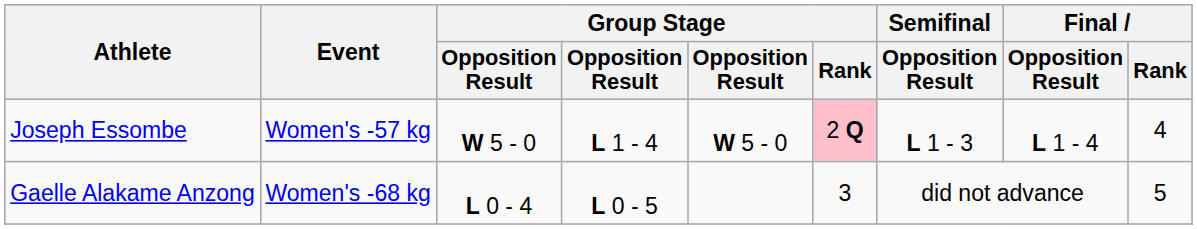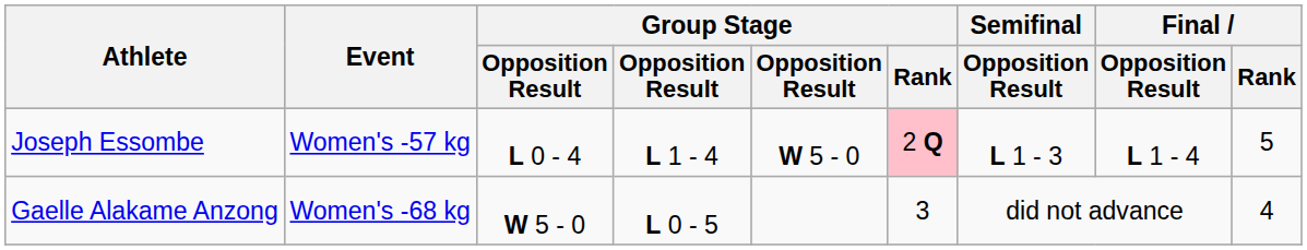 <table class="wikitable" style="font-size:90%;">
 <tr>
 <th rowspan=2>Athlete</th>
 <th rowspan=2>Event</th>
 <th colspan=4>Group Stage</th>
 <th>Semifinal</th>
 <th colspan=2>Final / </th>
 </tr>
 <tr style="font-size: 95%">
 <th>Opposition<br>Result</th>
 <th>Opposition<br>Result</th>
 <th>Opposition<br>Result</th>
 <th>Rank</th>
 <th>Opposition<br>Result</th>
 <th>Opposition<br>Result</th>
 <th>Rank</th>
 </tr>
 <tr align=center>
 <td align=left><a href='#'>Joseph Essombe</a></td>
 <td align=left><a href='#'>Women's -57 kg</a></td>
-<td><br><strong>W</strong> 5 - 0</td>
+<td><br><strong>L</strong> 0 - 4</td>
 <td><br><strong>L</strong> 1 - 4</td>
 <td><br><strong>W</strong> 5 - 0</td>
 <td style="background: pink;">2 <strong>Q</strong></td>
 <td><br><strong>L</strong> 1 - 3</td>
 <td><br><strong>L</strong> 1 - 4</td>
-<td>4</td>
+<td>5</td>
 </tr>
 <tr align=center>
 <td align=left><a href='#'>Gaelle Alakame Anzong</a></td>
 <td align=left><a href='#'>Women's -68 kg</a></td>
-<td><br><strong>L</strong> 0 - 4</td>
+<td><br><strong>W</strong> 5 - 0</td>
 <td><br><strong>L</strong> 0 - 5</td>
 <td></td>
 <td>3</td>
 <td colspan=2>did not advance</td>
-<td>5</td>
+<td>4</td>
 </tr>
 </table>
